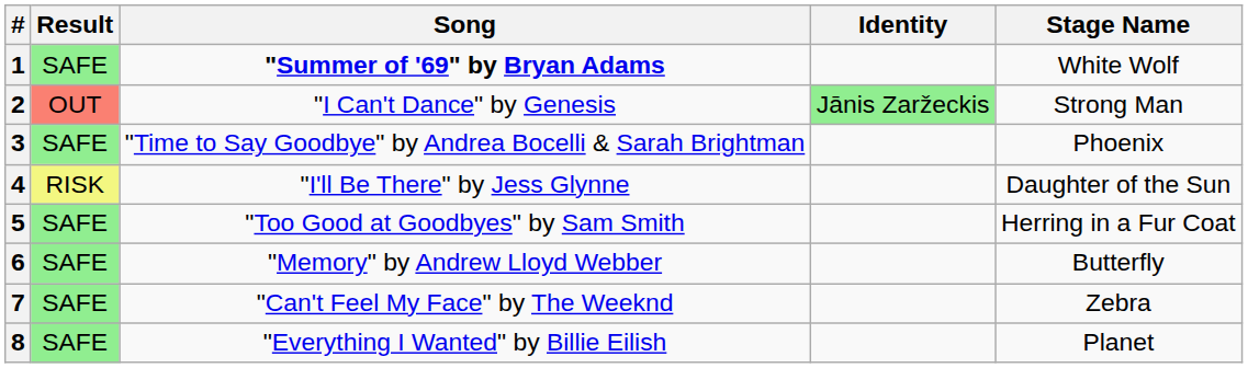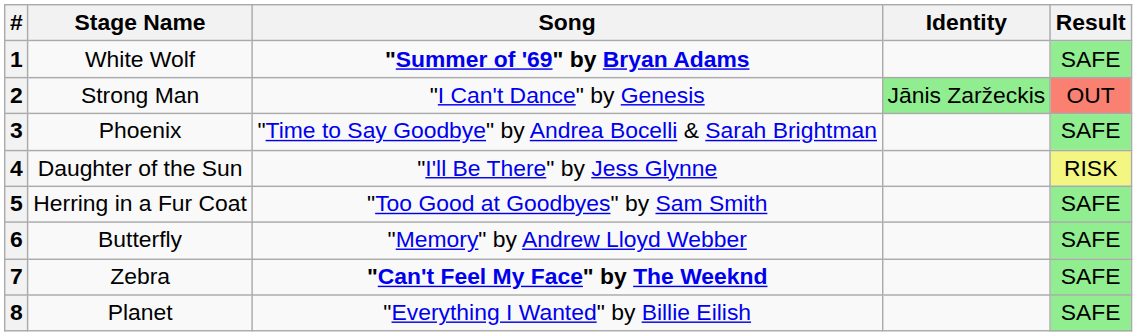 <table class="wikitable plainrowheaders" style="text-align: center;">
 <tr>
 <th>#</th>
-<th>Result</th>
+<th>Stage Name</th>
 <th>Song</th>
 <th>Identity</th>
-<th>Stage Name</th>
+<th>Result</th>
 </tr>
 <tr>
 <th>1</th>
-<td bgcolor="lightgreen">SAFE</td>
+<td>White Wolf</td>
 <td><strong>"<a href='#'>Summer of '69</a>" by <a href='#'>Bryan Adams</a></strong></td>
 <td></td>
-<td>White Wolf</td>
+<td bgcolor="lightgreen">SAFE</td>
 </tr>
 <tr>
 <th>2</th>
-<td bgcolor="salmon">OUT</td>
+<td>Strong Man</td>
 <td>"<a href='#'>I Can't Dance</a>" by <a href='#'>Genesis</a></td>
 <td style="background: lightgreen;">Jānis Zaržeckis</td>
-<td>Strong Man</td>
+<td bgcolor="salmon">OUT</td>
 </tr>
 <tr>
 <th>3</th>
-<td bgcolor="lightgreen">SAFE</td>
+<td>Phoenix</td>
 <td>"<a href='#'>Time to Say Goodbye</a>" by <a href='#'>Andrea Bocelli</a> & <a href='#'>Sarah Brightman</a></td>
 <td></td>
-<td>Phoenix</td>
+<td bgcolor="lightgreen">SAFE</td>
 </tr>
 <tr>
 <th>4</th>
-<td bgcolor="#F3F781">RISK</td>
+<td>Daughter of the Sun</td>
 <td>"<a href='#'>I'll Be There</a>" by <a href='#'>Jess Glynne</a></td>
 <td></td>
-<td>Daughter of the Sun</td>
+<td bgcolor="#F3F781">RISK</td>
 </tr>
 <tr>
 <th>5</th>
-<td bgcolor="lightgreen">SAFE</td>
+<td>Herring in a Fur Coat</td>
 <td>"<a href='#'>Too Good at Goodbyes</a>" by <a href='#'>Sam Smith</a></td>
 <td></td>
-<td>Herring in a Fur Coat</td>
+<td bgcolor="lightgreen">SAFE</td>
 </tr>
 <tr>
 <th>6</th>
-<td bgcolor="lightgreen">SAFE</td>
+<td>Butterfly</td>
 <td>"<a href='#'>Memory</a>" by <a href='#'>Andrew Lloyd Webber</a></td>
 <td></td>
-<td>Butterfly</td>
+<td bgcolor="lightgreen">SAFE</td>
 </tr>
 <tr>
 <th>7</th>
+<td>Zebra</td>
+<td><strong>"<a href='#'>Can't Feel My Face</a>" by <a href='#'>The Weeknd</a></strong></td>
+<td></td>
 <td bgcolor="lightgreen">SAFE</td>
-<td>"<a href='#'>Can't Feel My Face</a>" by <a href='#'>The Weeknd</a></td>
-<td></td>
-<td>Zebra</td>
 </tr>
 <tr>
 <th>8</th>
-<td bgcolor="lightgreen">SAFE</td>
+<td>Planet</td>
 <td>"<a href='#'>Everything I Wanted</a>" by <a href='#'>Billie Eilish</a></td>
 <td></td>
-<td>Planet</td>
+<td bgcolor="lightgreen">SAFE</td>
 </tr>
 </table>
